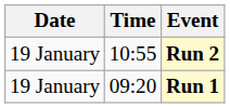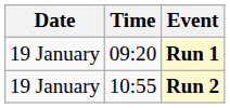 <table class=wikitable>
 <tr>
 <th>Date</th>
 <th>Time</th>
 <th>Event</th>
 </tr>
 <tr>
 <td>19 January</td>
+<td>09:20</td>
+<td style=background:lemonchiffon><strong>Run 1</strong></td>
+</tr>
+<tr>
+<td>19 January</td>
 <td>10:55</td>
 <td style=background:lemonchiffon><strong>Run 2</strong></td>
 </tr>
-<tr>
-<td>19 January</td>
-<td>09:20</td>
-<td style=background:lemonchiffon><strong>Run 1</strong></td>
-</tr>
 </table>
